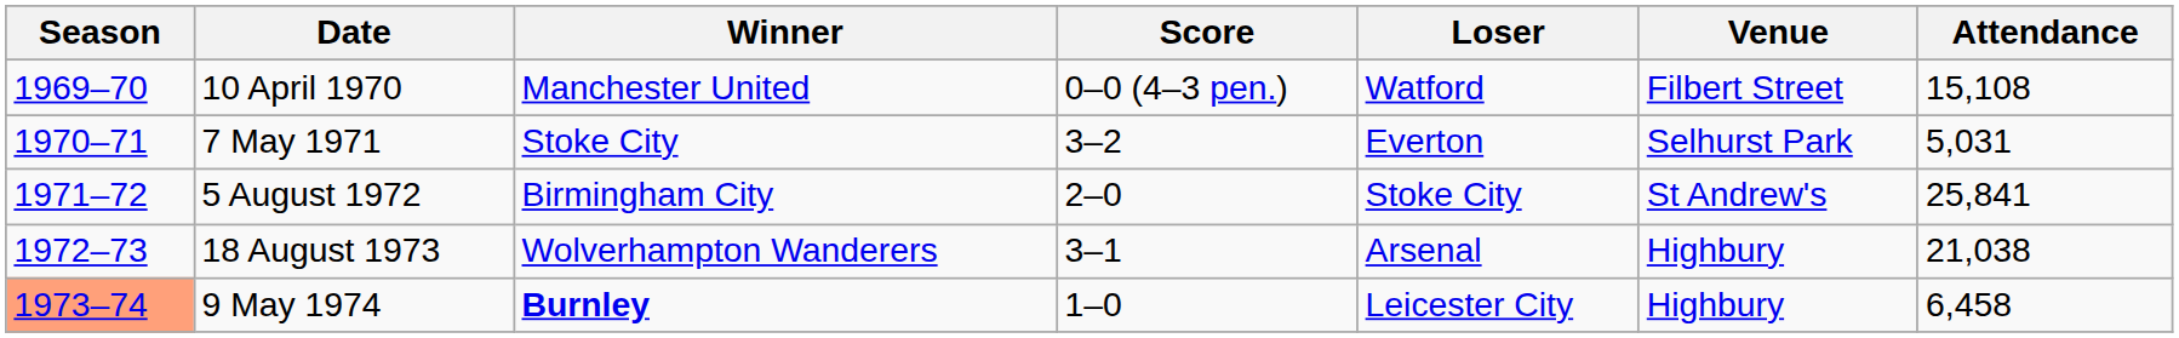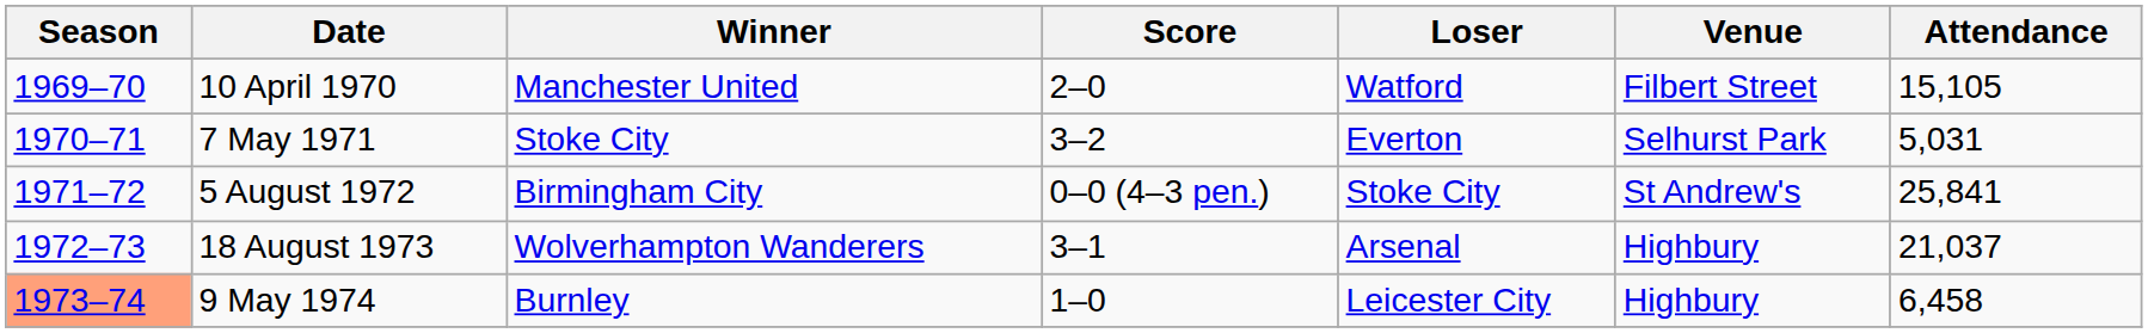 <table class="wikitable" width="80%">
 <tr>
 <th>Season</th>
 <th>Date</th>
 <th>Winner</th>
 <th>Score</th>
 <th>Loser</th>
 <th>Venue</th>
 <th>Attendance</th>
 </tr>
 <tr>
 <td><a href='#'>1969–70</a></td>
 <td>10 April 1970</td>
 <td><a href='#'>Manchester United</a></td>
-<td>0–0 (4–3 <a href='#'>pen.</a>)</td>
+<td>2–0</td>
 <td><a href='#'>Watford</a></td>
 <td><a href='#'>Filbert Street</a></td>
-<td>15,108</td>
+<td>15,105</td>
 </tr>
 <tr>
 <td><a href='#'>1970–71</a></td>
 <td>7 May 1971</td>
 <td><a href='#'>Stoke City</a></td>
 <td>3–2</td>
 <td><a href='#'>Everton</a></td>
 <td><a href='#'>Selhurst Park</a></td>
 <td>5,031</td>
 </tr>
 <tr>
 <td><a href='#'>1971–72</a></td>
 <td>5 August 1972</td>
 <td><a href='#'>Birmingham City</a></td>
-<td>2–0</td>
+<td>0–0 (4–3 <a href='#'>pen.</a>)</td>
 <td><a href='#'>Stoke City</a></td>
 <td><a href='#'>St Andrew's</a></td>
 <td>25,841</td>
 </tr>
 <tr>
 <td><a href='#'>1972–73</a></td>
 <td>18 August 1973</td>
 <td><a href='#'>Wolverhampton Wanderers</a></td>
 <td>3–1</td>
 <td><a href='#'>Arsenal</a></td>
 <td><a href='#'>Highbury</a></td>
-<td>21,038</td>
+<td>21,037</td>
 </tr>
 <tr>
 <td style="background: lightsalmon;"><a href='#'>1973–74</a></td>
 <td>9 May 1974</td>
-<td><strong><a href='#'>Burnley</a></strong></td>
+<td><a href='#'>Burnley</a></td>
 <td>1–0</td>
 <td><a href='#'>Leicester City</a></td>
 <td><a href='#'>Highbury</a></td>
 <td>6,458</td>
 </tr>
 </table>
